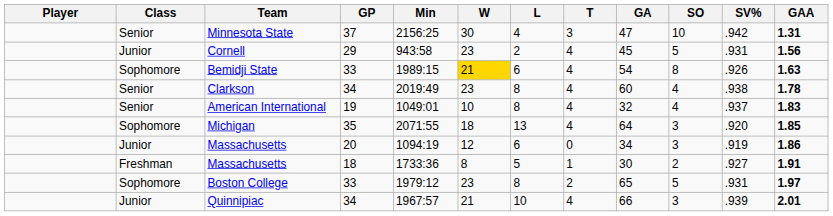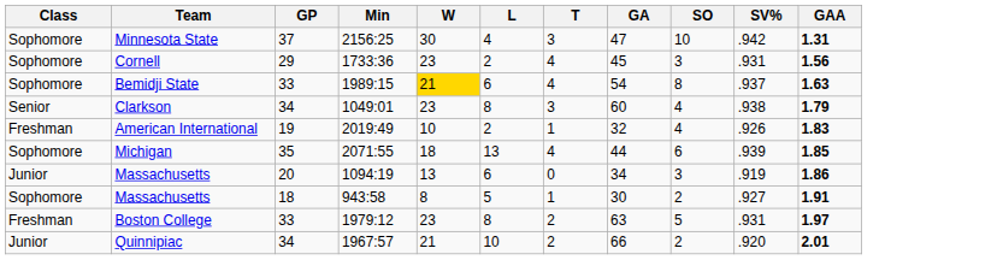 <table class="wikitable sortable">
 <tr>
-<th style="width: 9em;">Player</th>
 <th style="width: 7em;">Class</th>
 <th style="width: 11em;">Team</th>
 <th style="width: 4em;">GP</th>
 <th style="width: 5em;">Min</th>
 <th style="width: 4em;">W</th>
 <th style="width: 4em;">L</th>
 <th style="width: 4em;">T</th>
 <th style="width: 4em;">GA</th>
 <th style="width: 4em;">SO</th>
 <th style="width: 4em;">SV%</th>
 <th style="width: 4em;">GAA</th>
 </tr>
 <tr>
-<td></td>
-<td>Senior</td>
+<td>Sophomore</td>
 <td><a href='#'>Minnesota State</a></td>
 <td>37</td>
 <td>2156:25</td>
 <td>30</td>
 <td>4</td>
 <td>3</td>
 <td>47</td>
 <td>10</td>
 <td>.942</td>
 <td><strong>1.31</strong></td>
 </tr>
 <tr>
-<td></td>
-<td>Junior</td>
+<td>Sophomore</td>
 <td><a href='#'>Cornell</a></td>
 <td>29</td>
-<td>943:58</td>
+<td>1733:36</td>
 <td>23</td>
 <td>2</td>
 <td>4</td>
 <td>45</td>
-<td>5</td>
+<td>3</td>
 <td>.931</td>
 <td><strong>1.56</strong></td>
 </tr>
 <tr>
-<td></td>
 <td>Sophomore</td>
 <td><a href='#'>Bemidji State</a></td>
 <td>33</td>
 <td>1989:15</td>
 <td style="background: gold;">21</td>
 <td>6</td>
 <td>4</td>
 <td>54</td>
 <td>8</td>
-<td>.926</td>
+<td>.937</td>
 <td><strong>1.63</strong></td>
 </tr>
 <tr>
-<td></td>
 <td>Senior</td>
 <td><a href='#'>Clarkson</a></td>
 <td>34</td>
-<td>2019:49</td>
+<td>1049:01</td>
 <td>23</td>
 <td>8</td>
-<td>4</td>
+<td>3</td>
 <td>60</td>
 <td>4</td>
 <td>.938</td>
-<td><strong>1.78</strong></td>
+<td><strong>1.79</strong></td>
 </tr>
 <tr>
-<td></td>
-<td>Senior</td>
+<td>Freshman</td>
 <td><a href='#'>American International</a></td>
 <td>19</td>
-<td>1049:01</td>
+<td>2019:49</td>
 <td>10</td>
-<td>8</td>
-<td>4</td>
+<td>2</td>
+<td>1</td>
 <td>32</td>
 <td>4</td>
-<td>.937</td>
+<td>.926</td>
 <td><strong>1.83</strong></td>
 </tr>
 <tr>
-<td></td>
 <td>Sophomore</td>
 <td><a href='#'>Michigan</a></td>
 <td>35</td>
 <td>2071:55</td>
 <td>18</td>
 <td>13</td>
 <td>4</td>
-<td>64</td>
-<td>3</td>
-<td>.920</td>
+<td>44</td>
+<td>6</td>
+<td>.939</td>
 <td><strong>1.85</strong></td>
 </tr>
 <tr>
-<td></td>
 <td>Junior</td>
 <td><a href='#'>Massachusetts</a></td>
 <td>20</td>
 <td>1094:19</td>
-<td>12</td>
+<td>13</td>
 <td>6</td>
 <td>0</td>
 <td>34</td>
 <td>3</td>
 <td>.919</td>
 <td><strong>1.86</strong></td>
 </tr>
 <tr>
-<td></td>
-<td>Freshman</td>
+<td>Sophomore</td>
 <td><a href='#'>Massachusetts</a></td>
 <td>18</td>
-<td>1733:36</td>
+<td>943:58</td>
 <td>8</td>
 <td>5</td>
 <td>1</td>
 <td>30</td>
 <td>2</td>
 <td>.927</td>
 <td><strong>1.91</strong></td>
 </tr>
 <tr>
-<td></td>
-<td>Sophomore</td>
+<td>Freshman</td>
 <td><a href='#'>Boston College</a></td>
 <td>33</td>
 <td>1979:12</td>
 <td>23</td>
 <td>8</td>
 <td>2</td>
-<td>65</td>
+<td>63</td>
 <td>5</td>
 <td>.931</td>
 <td><strong>1.97</strong></td>
 </tr>
 <tr>
-<td></td>
 <td>Junior</td>
 <td><a href='#'>Quinnipiac</a></td>
 <td>34</td>
 <td>1967:57</td>
 <td>21</td>
 <td>10</td>
-<td>4</td>
+<td>2</td>
 <td>66</td>
-<td>3</td>
-<td>.939</td>
+<td>2</td>
+<td>.920</td>
 <td><strong>2.01</strong></td>
 </tr>
 </table>
